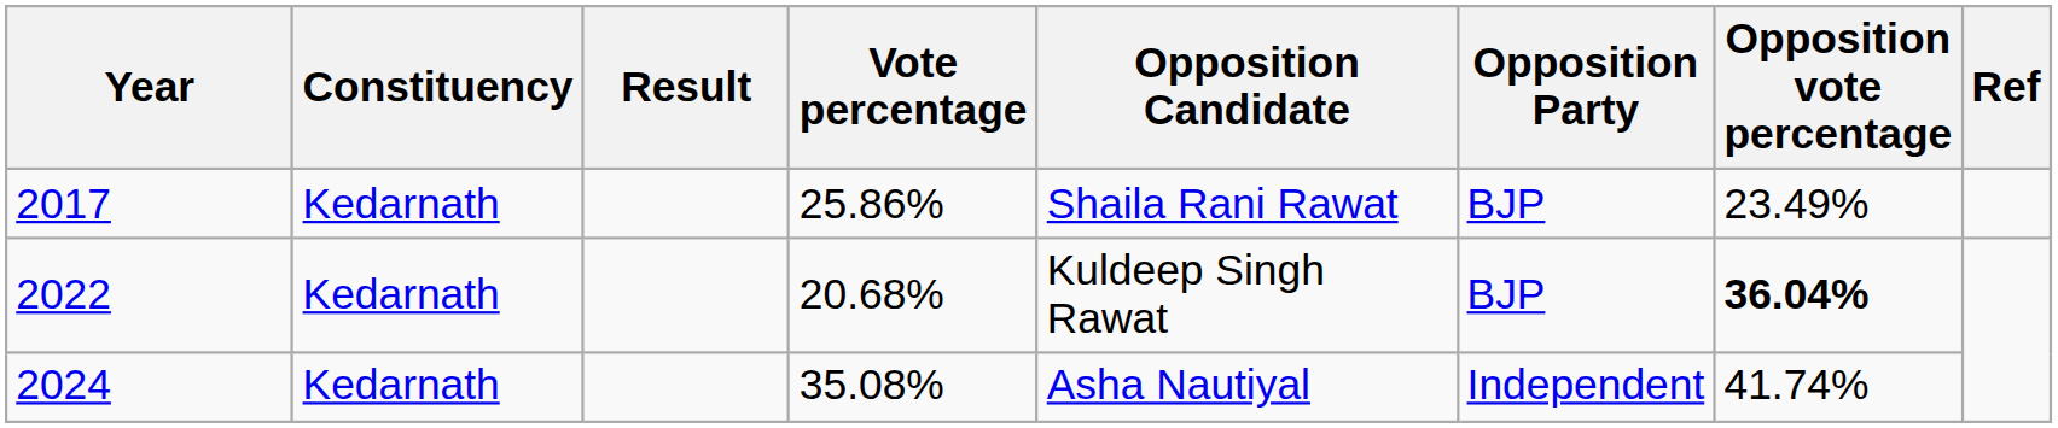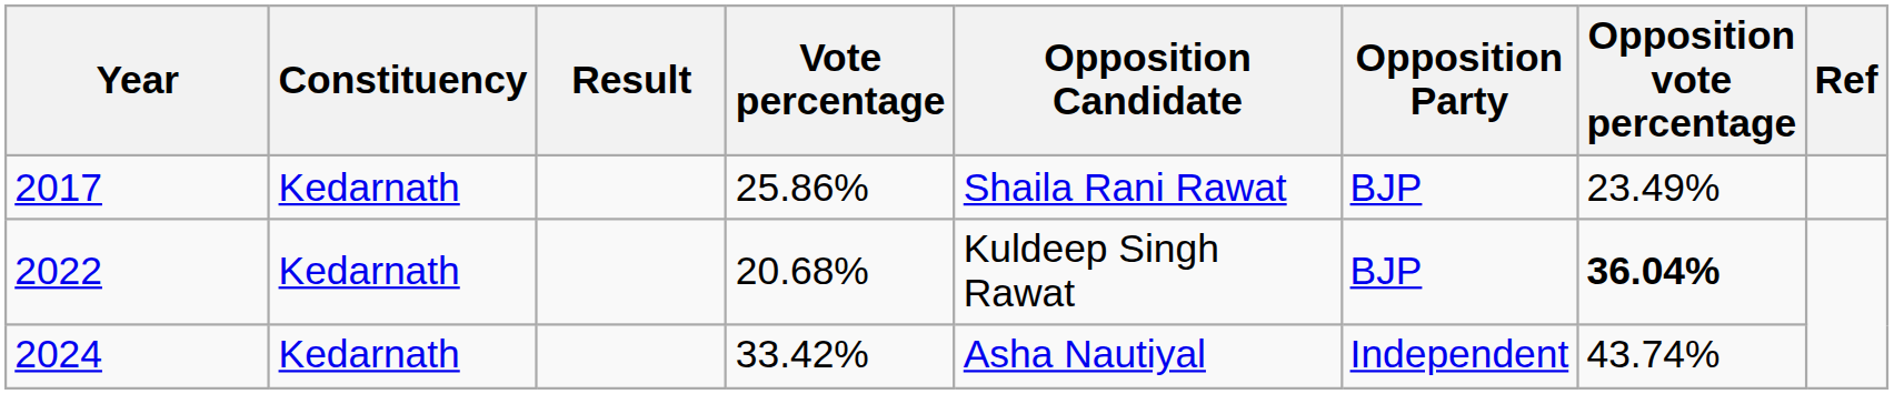 <table class="sortable wikitable">
 <tr>
 <th width=100>Year</th>
 <th width=80>Constituency</th>
 <th width=70>Result</th>
 <th width=70>Vote percentage</th>
 <th width=150>Opposition Candidate</th>
 <th width=70>Opposition Party</th>
 <th width=70>Opposition vote percentage</th>
 <th width=25>Ref</th>
 </tr>
 <tr>
 <td><a href='#'>2017</a></td>
 <td><a href='#'>Kedarnath</a></td>
 <td></td>
 <td>25.86%</td>
 <td><a href='#'>Shaila Rani Rawat</a></td>
 <td><a href='#'>BJP</a></td>
 <td>23.49%</td>
 <td></td>
 </tr>
 <tr>
 <td><a href='#'>2022</a></td>
 <td><a href='#'>Kedarnath</a></td>
 <td></td>
 <td>20.68%</td>
 <td>Kuldeep Singh Rawat</td>
 <td><a href='#'>BJP</a></td>
 <td><strong>36.04%</strong></td>
 </tr>
 <tr>
 <td><a href='#'>2024</a></td>
 <td><a href='#'>Kedarnath</a></td>
 <td></td>
-<td>35.08%</td>
+<td>33.42%</td>
 <td><a href='#'>Asha Nautiyal</a></td>
 <td><a href='#'>Independent</a></td>
-<td>41.74%</td>
+<td>43.74%</td>
 </tr>
 </table>
